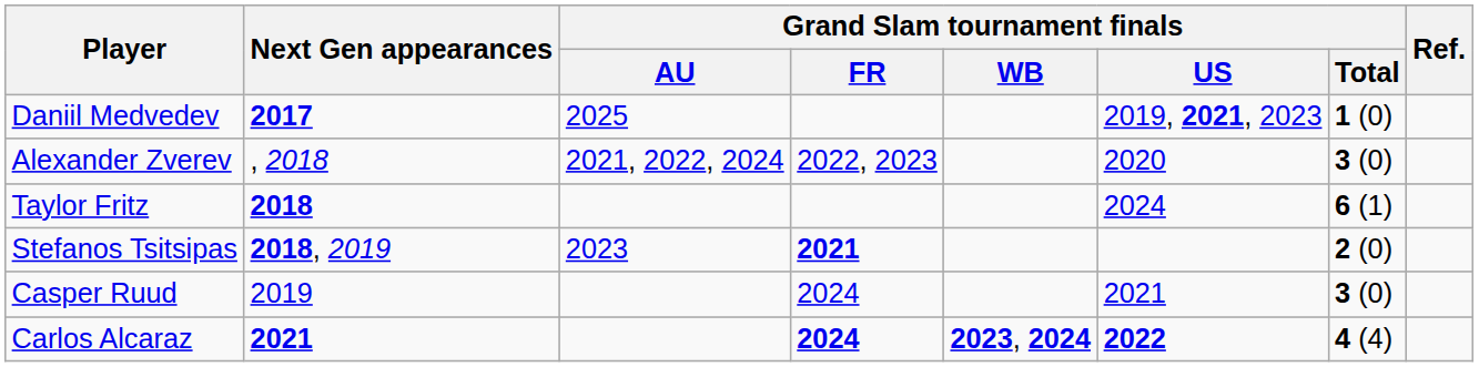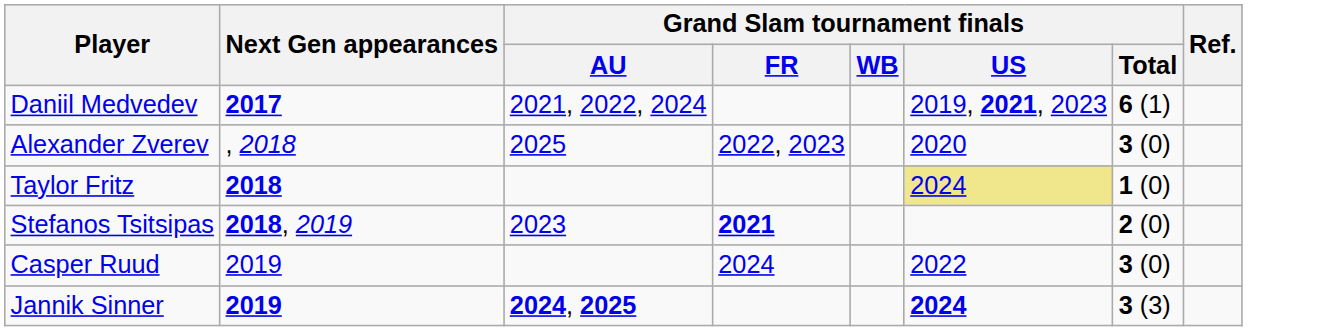 <table class="sortable wikitable">
 <tr>
 <th rowspan=2 scope="col" class=unsortable>Player</th>
 <th rowspan=2>Next Gen appearances</th>
 <th colspan=5>Grand Slam tournament finals</th>
 <th rowspan=2 scope="col" class=unsortable>Ref.</th>
 </tr>
 <tr>
 <th scope="col" class=unsortable><a href='#'>AU</a></th>
 <th scope="col" class=unsortable><a href='#'>FR</a></th>
 <th scope="col" class=unsortable><a href='#'>WB</a></th>
 <th scope="col" class=unsortable><a href='#'>US</a></th>
 <th>Total</th>
 </tr>
 <tr>
 <td> <a href='#'>Daniil Medvedev</a></td>
 <td><strong><a href='#'>2017</a></strong></td>
-<td><a href='#'>2025</a></td>
+<td><a href='#'>2021</a>, <a href='#'>2022</a>, <a href='#'>2024</a></td>
 <td></td>
 <td></td>
 <td><a href='#'>2019</a>, <strong><a href='#'>2021</a></strong>, <a href='#'>2023</a></td>
-<td><strong>1</strong> (0)</td>
+<td><strong>6</strong> (1)</td>
 <td></td>
 </tr>
 <tr>
 <td> <a href='#'>Alexander Zverev</a></td>
 <td>, <em><a href='#'>2018</a></em></td>
-<td><a href='#'>2021</a>, <a href='#'>2022</a>, <a href='#'>2024</a></td>
+<td><a href='#'>2025</a></td>
 <td><a href='#'>2022</a>, <a href='#'>2023</a></td>
 <td></td>
 <td><a href='#'>2020</a></td>
 <td><strong>3</strong> (0)</td>
 <td></td>
 </tr>
 <tr>
 <td> <a href='#'>Taylor Fritz</a></td>
 <td><strong><a href='#'>2018</a></strong></td>
 <td></td>
 <td></td>
 <td></td>
-<td><a href='#'>2024</a></td>
-<td><strong>6</strong> (1)</td>
+<td style="background: khaki;"><a href='#'>2024</a></td>
+<td><strong>1</strong> (0)</td>
 <td></td>
 </tr>
 <tr>
 <td> <a href='#'>Stefanos Tsitsipas</a></td>
 <td><strong><a href='#'>2018</a></strong>, <em><a href='#'>2019</a></em></td>
 <td><a href='#'>2023</a></td>
 <td><strong><a href='#'>2021</a></strong></td>
 <td></td>
 <td></td>
 <td><strong>2</strong> (0)</td>
 <td></td>
 </tr>
 <tr>
 <td> <a href='#'>Casper Ruud</a></td>
 <td><a href='#'>2019</a></td>
 <td></td>
 <td><a href='#'>2024</a></td>
 <td></td>
-<td><a href='#'>2021</a></td>
+<td><a href='#'>2022</a></td>
 <td><strong>3</strong> (0)</td>
 <td></td>
 </tr>
 <tr>
-<td> <a href='#'>Carlos Alcaraz</a></td>
-<td><strong><a href='#'>2021</a></strong></td>
+<td> <a href='#'>Jannik Sinner</a></td>
+<td><strong><a href='#'>2019</a></strong></td>
+<td><strong><a href='#'>2024</a></strong>, <strong><a href='#'>2025</a></strong></td>
+<td></td>
 <td></td>
 <td><strong><a href='#'>2024</a></strong></td>
-<td><strong><a href='#'>2023</a></strong>, <strong><a href='#'>2024</a></strong></td>
-<td><strong><a href='#'>2022</a></strong></td>
-<td><strong>4</strong> (4)</td>
+<td><strong>3</strong> (3)</td>
 <td></td>
 </tr>
 </table>
